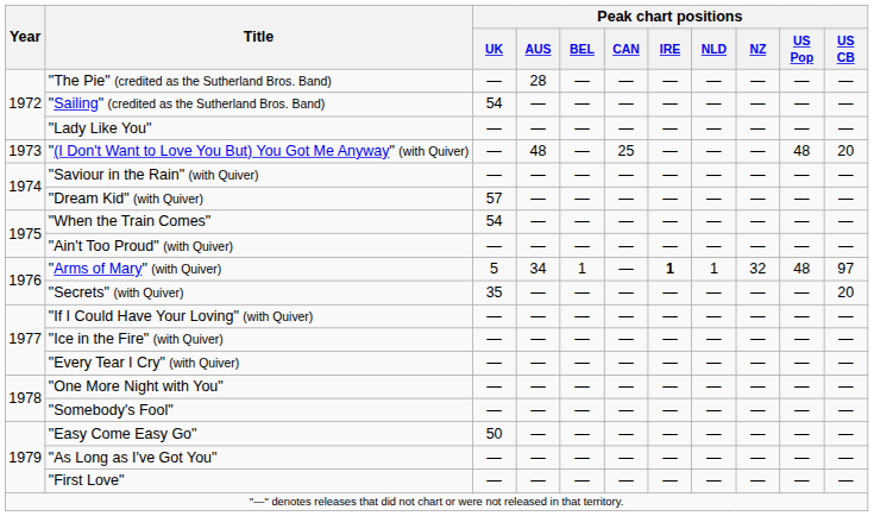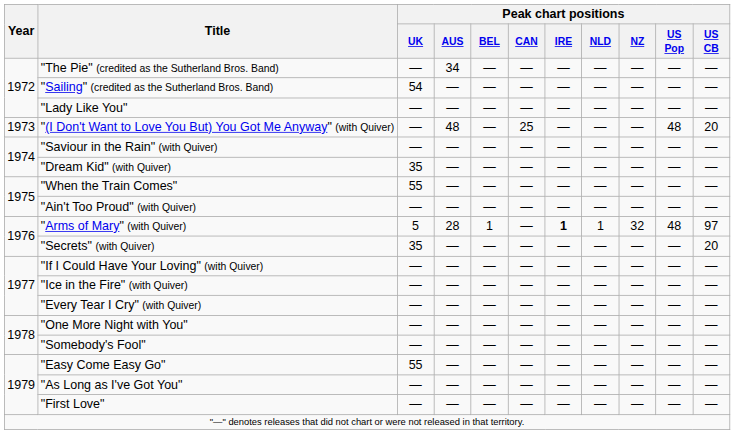 <table class="wikitable">
 <tr>
 <th scope="col" rowspan="2">Year</th>
 <th scope="col" rowspan="2">Title</th>
 <th scope="col" colspan="9">Peak chart positions</th>
 </tr>
 <tr>
 <th style="width:40px;"><small><a href='#'>UK</a></small><br></th>
 <th style="width:40px;"><small><a href='#'>AUS</a></small><br></th>
 <th style="width:40px;"><small><a href='#'>BEL</a></small><br></th>
 <th style="width:40px;"><small><a href='#'>CAN</a></small><br></th>
 <th style="width:40px;"><small><a href='#'>IRE</a></small><br></th>
 <th style="width:40px;"><small><a href='#'>NLD</a></small><br></th>
 <th style="width:40px;"><small><a href='#'>NZ</a></small><br></th>
 <th style="width:40px;"><small><a href='#'>US Pop</a></small><br></th>
 <th style="width:40px;"><small><a href='#'>US CB</a></small><br></th>
 </tr>
 <tr>
 <td rowspan="3">1972</td>
 <td>"The Pie" <small>(credited as the Sutherland Bros. Band)</small></td>
 <td align=center>―</td>
-<td align=center>28</td>
+<td align=center>34</td>
 <td align=center>―</td>
 <td align=center>―</td>
 <td align=center>―</td>
 <td align=center>―</td>
 <td align=center>―</td>
 <td align=center>―</td>
 <td align=center>―</td>
 </tr>
 <tr>
 <td>"<a href='#'>Sailing</a>" <small>(credited as the Sutherland Bros. Band)</small></td>
 <td align=center>54</td>
 <td align=center>―</td>
 <td align=center>―</td>
 <td align=center>―</td>
 <td align=center>―</td>
 <td align=center>―</td>
 <td align=center>―</td>
 <td align=center>―</td>
 <td align=center>―</td>
 </tr>
 <tr>
 <td>"Lady Like You"</td>
 <td align=center>―</td>
 <td align=center>―</td>
 <td align=center>―</td>
 <td align=center>―</td>
 <td align=center>―</td>
 <td align=center>―</td>
 <td align=center>―</td>
 <td align=center>―</td>
 <td align=center>―</td>
 </tr>
 <tr>
 <td>1973</td>
 <td>"<a href='#'>(I Don't Want to Love You But) You Got Me Anyway</a>" <small>(with Quiver)</small></td>
 <td align=center>―</td>
 <td align=center>48</td>
 <td align=center>―</td>
 <td align=center>25</td>
 <td align=center>―</td>
 <td align=center>―</td>
 <td align=center>―</td>
 <td align=center>48</td>
 <td align=center>20</td>
 </tr>
 <tr>
 <td rowspan="2">1974</td>
 <td>"Saviour in the Rain" <small>(with Quiver)</small></td>
 <td align=center>―</td>
 <td align=center>―</td>
 <td align=center>―</td>
 <td align=center>―</td>
 <td align=center>―</td>
 <td align=center>―</td>
 <td align=center>―</td>
 <td align=center>―</td>
 <td align=center>―</td>
 </tr>
 <tr>
 <td>"Dream Kid" <small>(with Quiver)</small></td>
-<td align=center>57</td>
+<td align=center>35</td>
 <td align=center>―</td>
 <td align=center>―</td>
 <td align=center>―</td>
 <td align=center>―</td>
 <td align=center>―</td>
 <td align=center>―</td>
 <td align=center>―</td>
 <td align=center>―</td>
 </tr>
 <tr>
 <td rowspan="2">1975</td>
 <td>"When the Train Comes"</td>
-<td align=center>54</td>
+<td align=center>55</td>
 <td align=center>―</td>
 <td align=center>―</td>
 <td align=center>―</td>
 <td align=center>―</td>
 <td align=center>―</td>
 <td align=center>―</td>
 <td align=center>―</td>
 <td align=center>―</td>
 </tr>
 <tr>
 <td>"Ain't Too Proud" <small>(with Quiver)</small></td>
 <td align=center>―</td>
 <td align=center>―</td>
 <td align=center>―</td>
 <td align=center>―</td>
 <td align=center>―</td>
 <td align=center>―</td>
 <td align=center>―</td>
 <td align=center>―</td>
 <td align=center>―</td>
 </tr>
 <tr>
 <td rowspan="2">1976</td>
 <td>"<a href='#'>Arms of Mary</a>" <small>(with Quiver)</small></td>
 <td align=center>5</td>
-<td align=center>34</td>
+<td align=center>28</td>
 <td align=center>1</td>
 <td align=center>―</td>
 <td align=center><strong>1</strong></td>
 <td align=center>1</td>
 <td align=center>32</td>
 <td align=center>48</td>
 <td align=center>97</td>
 </tr>
 <tr>
 <td>"Secrets" <small>(with Quiver)</small></td>
 <td align=center>35</td>
 <td align=center>―</td>
 <td align=center>―</td>
 <td align=center>―</td>
 <td align=center>―</td>
 <td align=center>―</td>
 <td align=center>―</td>
 <td align=center>―</td>
 <td align=center>20</td>
 </tr>
 <tr>
 <td rowspan="3">1977</td>
 <td>"If I Could Have Your Loving" <small>(with Quiver)</small></td>
 <td align=center>―</td>
 <td align=center>―</td>
 <td align=center>―</td>
 <td align=center>―</td>
 <td align=center>―</td>
 <td align=center>―</td>
 <td align=center>―</td>
 <td align=center>―</td>
 <td align=center>―</td>
 </tr>
 <tr>
 <td>"Ice in the Fire" <small>(with Quiver)</small></td>
 <td align=center>―</td>
 <td align=center>―</td>
 <td align=center>―</td>
 <td align=center>―</td>
 <td align=center>―</td>
 <td align=center>―</td>
 <td align=center>―</td>
 <td align=center>―</td>
 <td align=center>―</td>
 </tr>
 <tr>
 <td>"Every Tear I Cry" <small>(with Quiver)</small></td>
 <td align=center>―</td>
 <td align=center>―</td>
 <td align=center>―</td>
 <td align=center>―</td>
 <td align=center>―</td>
 <td align=center>―</td>
 <td align=center>―</td>
 <td align=center>―</td>
 <td align=center>―</td>
 </tr>
 <tr>
 <td rowspan="2">1978</td>
 <td>"One More Night with You"</td>
 <td align=center>―</td>
 <td align=center>―</td>
 <td align=center>―</td>
 <td align=center>―</td>
 <td align=center>―</td>
 <td align=center>―</td>
 <td align=center>―</td>
 <td align=center>―</td>
 <td align=center>―</td>
 </tr>
 <tr>
 <td>"Somebody's Fool"</td>
 <td align=center>―</td>
 <td align=center>―</td>
 <td align=center>―</td>
 <td align=center>―</td>
 <td align=center>―</td>
 <td align=center>―</td>
 <td align=center>―</td>
 <td align=center>―</td>
 <td align=center>―</td>
 </tr>
 <tr>
 <td rowspan="3">1979</td>
 <td>"Easy Come Easy Go"</td>
-<td align=center>50</td>
+<td align=center>55</td>
 <td align=center>―</td>
 <td align=center>―</td>
 <td align=center>―</td>
 <td align=center>―</td>
 <td align=center>―</td>
 <td align=center>―</td>
 <td align=center>―</td>
 <td align=center>―</td>
 </tr>
 <tr>
 <td>"As Long as I've Got You"</td>
 <td align=center>―</td>
 <td align=center>―</td>
 <td align=center>―</td>
 <td align=center>―</td>
 <td align=center>―</td>
 <td align=center>―</td>
 <td align=center>―</td>
 <td align=center>―</td>
 <td align=center>―</td>
 </tr>
 <tr>
 <td>"First Love"</td>
 <td align=center>―</td>
 <td align=center>―</td>
 <td align=center>―</td>
 <td align=center>―</td>
 <td align=center>―</td>
 <td align=center>―</td>
 <td align=center>―</td>
 <td align=center>―</td>
 <td align=center>―</td>
 </tr>
 <tr>
 <td colspan="11" style="text-align:center; font-size:9pt;">"—" denotes releases that did not chart or were not released in that territory.</td>
 </tr>
 </table>
